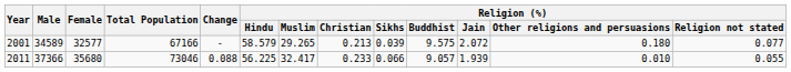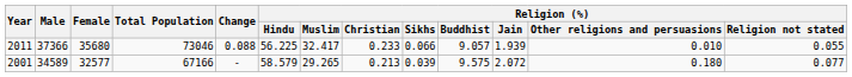 <table class="wikitable">
 <tr>
 <th rowspan="2">Year</th>
 <th rowspan="2">Male</th>
 <th rowspan="2">Female</th>
 <th rowspan="2">Total Population</th>
 <th rowspan="2">Change</th>
 <th colspan="8">Religion (%)</th>
 </tr>
 <tr>
 <th>Hindu</th>
 <th>Muslim</th>
 <th>Christian</th>
 <th>Sikhs</th>
 <th>Buddhist</th>
 <th>Jain</th>
 <th>Other religions and persuasions</th>
 <th>Religion not stated</th>
 </tr>
 <tr>
+<td>2011</td>
+<td style="text-align:right;">37366</td>
+<td style="text-align:right;">35680</td>
+<td style="text-align:right;">73046</td>
+<td style="text-align:right;">0.088</td>
+<td style="text-align:right;">56.225</td>
+<td style="text-align:right;">32.417</td>
+<td style="text-align:right;">0.233</td>
+<td style="text-align:right;">0.066</td>
+<td style="text-align:right;">9.057</td>
+<td style="text-align:right;">1.939</td>
+<td style="text-align:right;">0.010</td>
+<td style="text-align:right;">0.055</td>
+</tr>
+<tr>
 <td>2001</td>
 <td style="text-align:right;">34589</td>
 <td style="text-align:right;">32577</td>
 <td style="text-align:right;">67166</td>
 <td style="text-align:center;">-</td>
 <td style="text-align:right;">58.579</td>
 <td style="text-align:right;">29.265</td>
 <td style="text-align:right;">0.213</td>
 <td style="text-align:right;">0.039</td>
 <td style="text-align:right;">9.575</td>
 <td style="text-align:right;">2.072</td>
 <td style="text-align:right;">0.180</td>
 <td style="text-align:right;">0.077</td>
 </tr>
-<tr>
-<td>2011</td>
-<td style="text-align:right;">37366</td>
-<td style="text-align:right;">35680</td>
-<td style="text-align:right;">73046</td>
-<td style="text-align:right;">0.088</td>
-<td style="text-align:right;">56.225</td>
-<td style="text-align:right;">32.417</td>
-<td style="text-align:right;">0.233</td>
-<td style="text-align:right;">0.066</td>
-<td style="text-align:right;">9.057</td>
-<td style="text-align:right;">1.939</td>
-<td style="text-align:right;">0.010</td>
-<td style="text-align:right;">0.055</td>
-</tr>
 </table>
